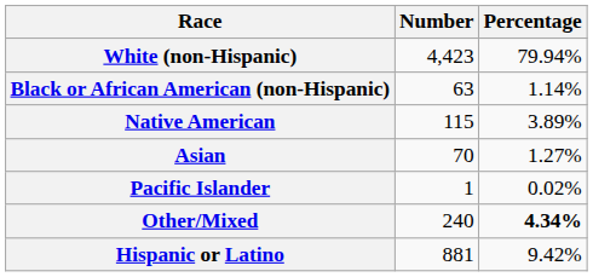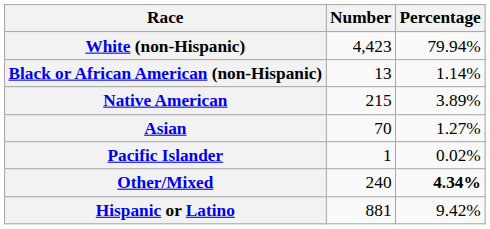 <table class="wikitable" style="text-align:right">
 <tr>
 <th scope="col">Race</th>
 <th scope="col">Number</th>
 <th scope="col">Percentage</th>
 </tr>
 <tr>
 <th scope="row"><a href='#'>White</a> (non-Hispanic)</th>
 <td>4,423</td>
 <td>79.94%</td>
 </tr>
 <tr>
 <th scope="row"><a href='#'>Black or African American</a> (non-Hispanic)</th>
-<td>63</td>
+<td>13</td>
 <td>1.14%</td>
 </tr>
 <tr>
 <th scope="row"><a href='#'>Native American</a></th>
-<td>115</td>
+<td>215</td>
 <td>3.89%</td>
 </tr>
 <tr>
 <th scope="row"><a href='#'>Asian</a></th>
 <td>70</td>
 <td>1.27%</td>
 </tr>
 <tr>
 <th scope="row"><a href='#'>Pacific Islander</a></th>
 <td>1</td>
 <td>0.02%</td>
 </tr>
 <tr>
 <th scope="row"><a href='#'>Other/Mixed</a></th>
 <td>240</td>
 <td><strong>4.34%</strong></td>
 </tr>
 <tr>
 <th scope="row"><a href='#'>Hispanic</a> or <a href='#'>Latino</a></th>
 <td>881</td>
 <td>9.42%</td>
 </tr>
 </table>
